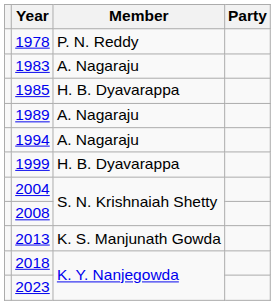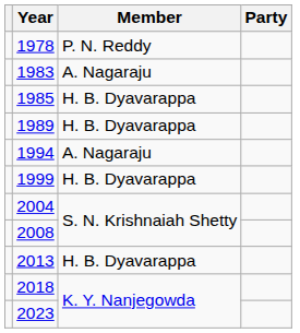 <table class="wikitable sortable">
 <tr>
 <th></th>
 <th>Year</th>
 <th>Member</th>
 <th colspan=2>Party</th>
 </tr>
 <tr>
 <td></td>
 <td><a href='#'>1978</a></td>
 <td>P. N. Reddy</td>
 <td></td>
 </tr>
 <tr>
 <td></td>
 <td><a href='#'>1983</a></td>
 <td>A. Nagaraju</td>
 <td></td>
 </tr>
 <tr>
 <td></td>
 <td><a href='#'>1985</a></td>
 <td>H. B. Dyavarappa</td>
 </tr>
 <tr>
 <td></td>
 <td><a href='#'>1989</a></td>
-<td>A. Nagaraju</td>
+<td>H. B. Dyavarappa</td>
 <td></td>
 </tr>
 <tr>
 <td></td>
 <td><a href='#'>1994</a></td>
 <td>A. Nagaraju</td>
 <td></td>
 </tr>
 <tr>
 <td></td>
 <td><a href='#'>1999</a></td>
 <td>H. B. Dyavarappa</td>
 <td></td>
 </tr>
 <tr>
 <td></td>
 <td><a href='#'>2004</a></td>
 <td rowspan="2">S. N. Krishnaiah Shetty</td>
 <td></td>
 </tr>
 <tr>
 <td></td>
 <td><a href='#'>2008</a></td>
 </tr>
 <tr>
 <td></td>
 <td><a href='#'>2013</a></td>
-<td>K. S. Manjunath Gowda</td>
+<td>H. B. Dyavarappa</td>
 <td></td>
 </tr>
 <tr>
 <td></td>
 <td><a href='#'>2018</a></td>
 <td rowspan="2"><a href='#'>K. Y. Nanjegowda</a></td>
 <td></td>
 </tr>
 <tr>
 <td></td>
 <td><a href='#'>2023</a></td>
 </tr>
 </table>
